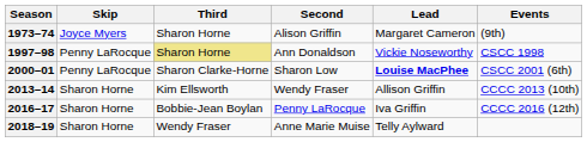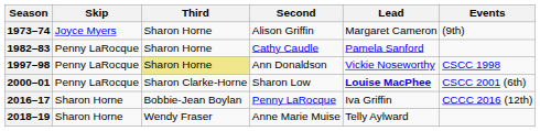 <table class="wikitable">
 <tr>
 <th scope="col">Season</th>
 <th scope="col">Skip</th>
 <th scope="col">Third</th>
 <th scope="col">Second</th>
 <th scope="col">Lead</th>
 <th scope="col">Events</th>
 </tr>
 <tr>
 <th scope="row">1973–74</th>
 <td><a href='#'>Joyce Myers</a></td>
 <td>Sharon Horne</td>
 <td>Alison Griffin</td>
 <td>Margaret Cameron</td>
 <td> (9th)</td>
 </tr>
 <tr>
+<th scope="row">1982–83</th>
+<td>Penny LaRocque</td>
+<td>Sharon Horne</td>
+<td><a href='#'>Cathy Caudle</a></td>
+<td><a href='#'>Pamela Sanford</a></td>
+<td> <br> </td>
+</tr>
+<tr>
 <th scope="row">1997–98</th>
 <td>Penny LaRocque</td>
 <td style="background: khaki;">Sharon Horne</td>
 <td>Ann Donaldson</td>
 <td><a href='#'>Vickie Noseworthy</a></td>
 <td><a href='#'>CSCC 1998</a> </td>
 </tr>
 <tr>
 <th scope="row">2000–01</th>
 <td>Penny LaRocque</td>
 <td>Sharon Clarke-Horne</td>
 <td>Sharon Low</td>
 <td><strong><a href='#'>Louise MacPhee</a></strong></td>
 <td><a href='#'>CSCC 2001</a> (6th)</td>
-</tr>
-<tr>
-<th scope="row">2013–14</th>
-<td>Sharon Horne</td>
-<td>Kim Ellsworth</td>
-<td>Wendy Fraser</td>
-<td>Allison Griffin</td>
-<td><a href='#'>CCCC 2013</a> (10th)</td>
 </tr>
 <tr>
 <th scope="row">2016–17</th>
 <td>Sharon Horne</td>
 <td>Bobbie-Jean Boylan</td>
 <td><a href='#'>Penny LaRocque</a></td>
 <td>Iva Griffin</td>
 <td><a href='#'>CCCC 2016</a> (12th)</td>
 </tr>
 <tr>
 <th scope="row">2018–19</th>
 <td>Sharon Horne</td>
 <td>Wendy Fraser</td>
 <td>Anne Marie Muise</td>
 <td>Telly Aylward</td>
 <td></td>
 </tr>
 </table>
